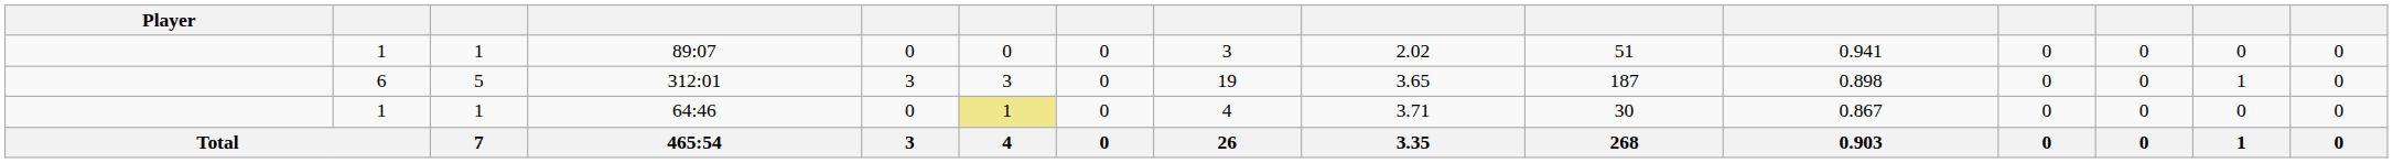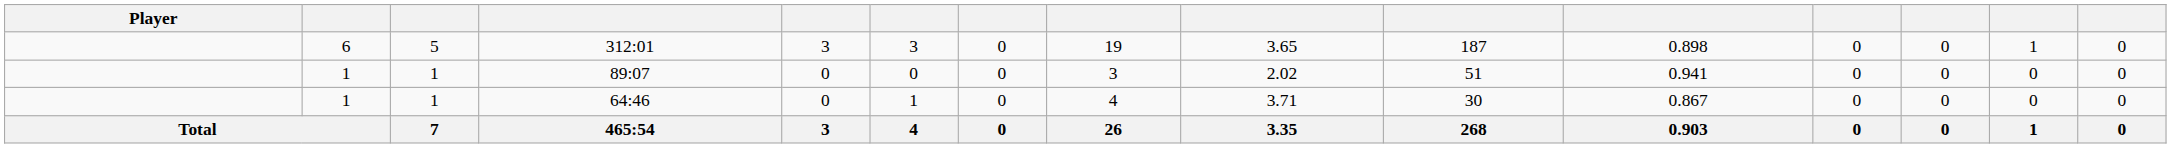 <table class="wikitable sortable" style="width:100%; text-align:center;">
 <tr>
 <th>Player</th>
 <th></th>
 <th></th>
 <th></th>
 <th></th>
 <th></th>
 <th></th>
 <th></th>
 <th></th>
 <th></th>
 <th></th>
 <th></th>
 <th></th>
 <th></th>
 <th></th>
-</tr>
-<tr>
-<td></td>
-<td>1</td>
-<td>1</td>
-<td>89:07</td>
-<td>0</td>
-<td>0</td>
-<td>0</td>
-<td>3</td>
-<td>2.02</td>
-<td>51</td>
-<td>0.941</td>
-<td>0</td>
-<td>0</td>
-<td>0</td>
-<td>0</td>
 </tr>
 <tr>
 <td></td>
 <td>6</td>
 <td>5</td>
 <td>312:01</td>
 <td>3</td>
 <td>3</td>
 <td>0</td>
 <td>19</td>
 <td>3.65</td>
 <td>187</td>
 <td>0.898</td>
 <td>0</td>
 <td>0</td>
 <td>1</td>
 <td>0</td>
 </tr>
 <tr>
 <td></td>
 <td>1</td>
 <td>1</td>
+<td>89:07</td>
+<td>0</td>
+<td>0</td>
+<td>0</td>
+<td>3</td>
+<td>2.02</td>
+<td>51</td>
+<td>0.941</td>
+<td>0</td>
+<td>0</td>
+<td>0</td>
+<td>0</td>
+</tr>
+<tr>
+<td></td>
+<td>1</td>
+<td>1</td>
 <td>64:46</td>
 <td>0</td>
-<td style="background: khaki;">1</td>
+<td>1</td>
 <td>0</td>
 <td>4</td>
 <td>3.71</td>
 <td>30</td>
 <td>0.867</td>
 <td>0</td>
 <td>0</td>
 <td>0</td>
 <td>0</td>
 </tr>
 <tr class="sortbottom">
 <th colspan=2>Total</th>
 <th>7</th>
 <th>465:54</th>
 <th>3</th>
 <th>4</th>
 <th>0</th>
 <th>26</th>
 <th>3.35</th>
 <th>268</th>
 <th>0.903</th>
 <th>0</th>
 <th>0</th>
 <th>1</th>
 <th>0</th>
 </tr>
 </table>
